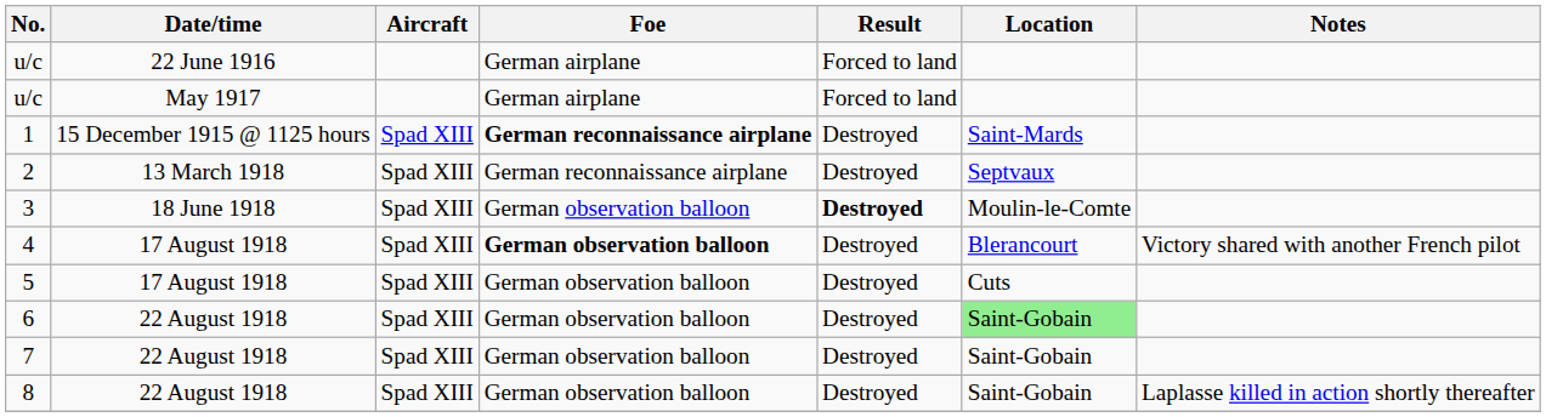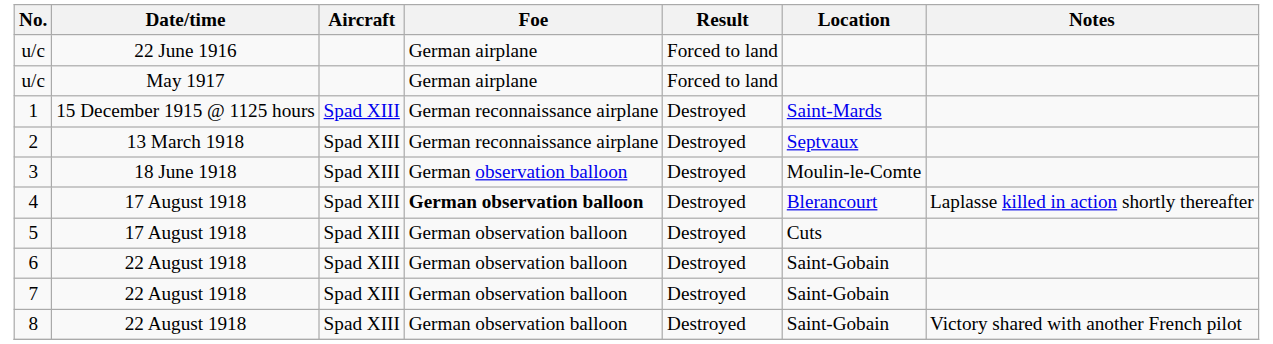 <table class="wikitable" border="1" style="margin: 1em auto 1em auto">
 <tr>
 <th>No.</th>
 <th>Date/time</th>
 <th>Aircraft</th>
 <th>Foe</th>
 <th>Result</th>
 <th>Location</th>
 <th>Notes</th>
 </tr>
 <tr>
 <td align="center">u/c</td>
 <td align="center">22 June 1916</td>
 <td></td>
 <td>German airplane</td>
 <td>Forced to land</td>
 <td></td>
 <td></td>
 </tr>
 <tr>
 <td align="center">u/c</td>
 <td align="center">May 1917</td>
 <td></td>
 <td>German airplane</td>
 <td>Forced to land</td>
 <td></td>
 <td></td>
 </tr>
 <tr>
 <td align="center">1</td>
 <td align="center">15 December 1915 @ 1125 hours</td>
 <td><a href='#'>Spad XIII</a></td>
-<td><strong>German reconnaissance airplane</strong></td>
+<td>German reconnaissance airplane</td>
 <td>Destroyed</td>
 <td><a href='#'>Saint-Mards</a></td>
 <td></td>
 </tr>
 <tr>
 <td align="center">2</td>
 <td align="center">13 March 1918</td>
 <td>Spad XIII</td>
 <td>German reconnaissance airplane</td>
 <td>Destroyed</td>
 <td><a href='#'>Septvaux</a></td>
 <td></td>
 </tr>
 <tr>
 <td align="center">3</td>
 <td align="center">18 June 1918</td>
 <td>Spad XIII</td>
 <td>German <a href='#'>observation balloon</a></td>
-<td><strong>Destroyed</strong></td>
+<td>Destroyed</td>
 <td>Moulin-le-Comte</td>
 <td></td>
 </tr>
 <tr>
 <td align="center">4</td>
 <td align="center">17 August 1918</td>
 <td>Spad XIII</td>
 <td><strong>German observation balloon</strong></td>
 <td>Destroyed</td>
 <td><a href='#'>Blerancourt</a></td>
-<td>Victory shared with another French pilot</td>
+<td>Laplasse <a href='#'>killed in action</a> shortly thereafter</td>
 </tr>
 <tr>
 <td align="center">5</td>
 <td align="center">17 August 1918</td>
 <td>Spad XIII</td>
 <td>German observation balloon</td>
 <td>Destroyed</td>
 <td>Cuts</td>
 <td></td>
 </tr>
 <tr>
 <td align="center">6</td>
 <td align="center">22 August 1918</td>
 <td>Spad XIII</td>
 <td>German observation balloon</td>
 <td>Destroyed</td>
-<td style="background: lightgreen;">Saint-Gobain</td>
+<td>Saint-Gobain</td>
 <td></td>
 </tr>
 <tr>
 <td align="center">7</td>
 <td align="center">22 August 1918</td>
 <td>Spad XIII</td>
 <td>German observation balloon</td>
 <td>Destroyed</td>
 <td>Saint-Gobain</td>
 <td></td>
 </tr>
 <tr>
 <td align="center">8</td>
 <td align="center">22 August 1918</td>
 <td>Spad XIII</td>
 <td>German observation balloon</td>
 <td>Destroyed</td>
 <td>Saint-Gobain</td>
-<td>Laplasse <a href='#'>killed in action</a> shortly thereafter</td>
+<td>Victory shared with another French pilot</td>
 </tr>
 <tr>
 </tr>
 </table>
